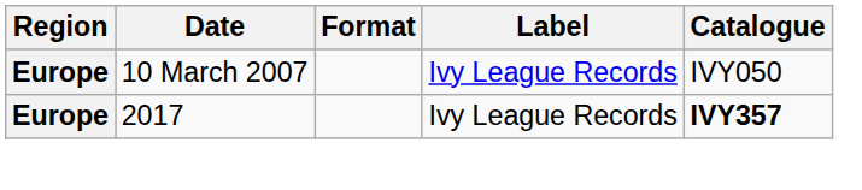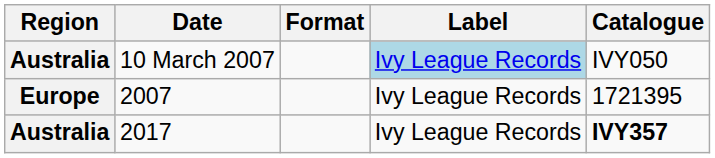 <table class="wikitable plainrowheaders">
 <tr>
 <th scope="col">Region</th>
 <th scope="col">Date</th>
 <th scope="col">Format</th>
 <th scope="col">Label</th>
 <th scope="col">Catalogue</th>
 </tr>
 <tr>
-<th scope="row">Europe</th>
+<th scope="row">Australia</th>
 <td>10 March 2007</td>
 <td></td>
-<td><a href='#'>Ivy League Records</a></td>
+<td style="background: lightblue;"><a href='#'>Ivy League Records</a></td>
 <td>IVY050</td>
 </tr>
 <tr>
 <th scope="row">Europe</th>
+<td>2007</td>
+<td></td>
+<td>Ivy League Records</td>
+<td>1721395</td>
+</tr>
+<tr>
+<th scope="row">Australia</th>
 <td>2017</td>
 <td></td>
 <td>Ivy League Records</td>
 <td><strong>IVY357</strong></td>
 </tr>
 </table>
